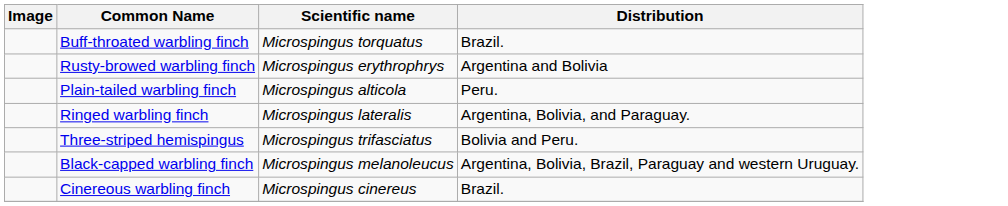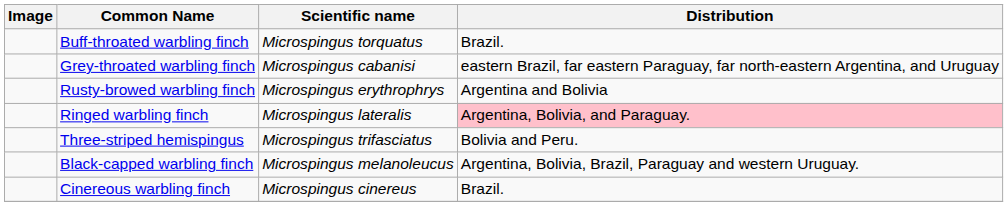 <table class="wikitable">
 <tr>
 <th>Image</th>
 <th>Common Name</th>
 <th>Scientific name</th>
 <th>Distribution</th>
 </tr>
 <tr>
 <td></td>
 <td><a href='#'>Buff-throated warbling finch</a></td>
 <td><em>Microspingus torquatus</em></td>
 <td>Brazil.</td>
 </tr>
 <tr>
 <td></td>
+<td><a href='#'>Grey-throated warbling finch</a></td>
+<td><em>Microspingus cabanisi</em></td>
+<td>eastern Brazil, far eastern Paraguay, far north-eastern Argentina, and Uruguay</td>
+</tr>
+<tr>
+<td></td>
 <td><a href='#'>Rusty-browed warbling finch</a></td>
 <td><em>Microspingus erythrophrys</em></td>
 <td>Argentina and Bolivia</td>
 </tr>
 <tr>
 <td></td>
-<td><a href='#'>Plain-tailed warbling finch</a></td>
-<td><em>Microspingus alticola</em></td>
-<td>Peru.</td>
-</tr>
-<tr>
-<td></td>
 <td><a href='#'>Ringed warbling finch</a></td>
 <td><em>Microspingus lateralis</em></td>
-<td>Argentina, Bolivia, and Paraguay.</td>
+<td style="background: pink;">Argentina, Bolivia, and Paraguay.</td>
 </tr>
 <tr>
 <td></td>
 <td><a href='#'>Three-striped hemispingus</a></td>
 <td><em>Microspingus trifasciatus</em></td>
 <td>Bolivia and Peru.</td>
 </tr>
 <tr>
 <td></td>
 <td><a href='#'>Black-capped warbling finch</a></td>
 <td><em>Microspingus melanoleucus</em></td>
 <td>Argentina, Bolivia, Brazil, Paraguay and western Uruguay.</td>
 </tr>
 <tr>
 <td></td>
 <td><a href='#'>Cinereous warbling finch</a></td>
 <td><em>Microspingus cinereus</em></td>
 <td>Brazil.</td>
 </tr>
 <tr>
 </tr>
 </table>
